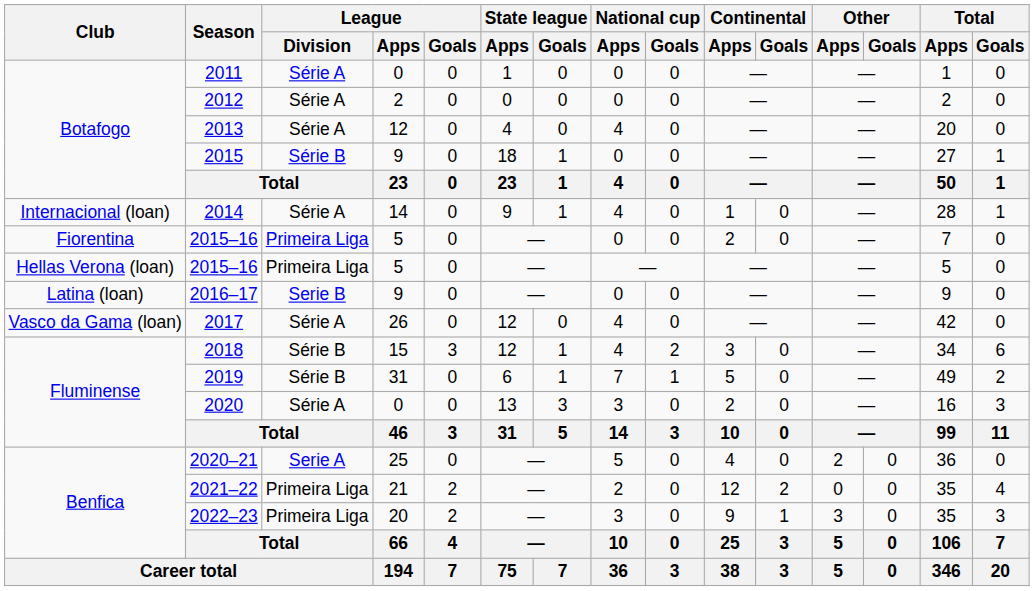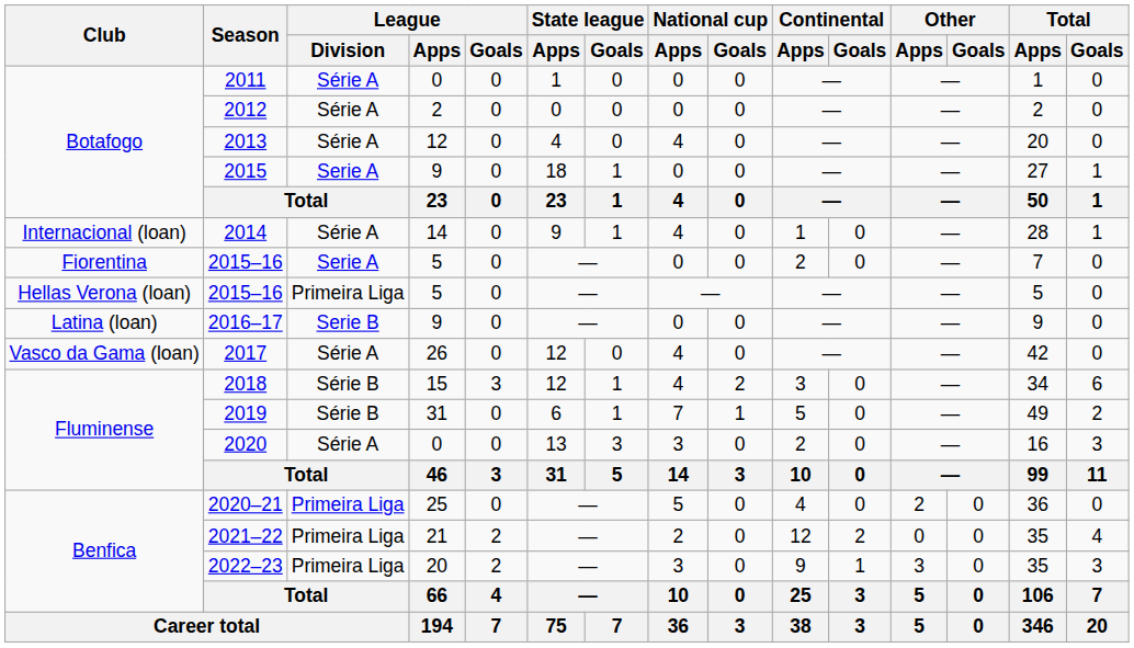 <table class="wikitable" style="text-align: center;">
 <tr>
 <th rowspan="2">Club</th>
 <th rowspan="2">Season</th>
 <th colspan="3">League</th>
 <th colspan="2">State league</th>
 <th colspan="2">National cup</th>
 <th colspan="2">Continental</th>
 <th colspan="2">Other</th>
 <th colspan="2">Total</th>
 </tr>
 <tr>
 <th>Division</th>
 <th>Apps</th>
 <th>Goals</th>
 <th>Apps</th>
 <th>Goals</th>
 <th>Apps</th>
 <th>Goals</th>
 <th>Apps</th>
 <th>Goals</th>
 <th>Apps</th>
 <th>Goals</th>
 <th>Apps</th>
 <th>Goals</th>
 </tr>
 <tr>
 <td rowspan="5"><a href='#'>Botafogo</a></td>
 <td><a href='#'>2011</a></td>
 <td><a href='#'>Série A</a></td>
 <td>0</td>
 <td>0</td>
 <td>1</td>
 <td>0</td>
 <td>0</td>
 <td>0</td>
 <td colspan="2">—</td>
 <td colspan="2">—</td>
 <td>1</td>
 <td>0</td>
 </tr>
 <tr>
 <td><a href='#'>2012</a></td>
 <td>Série A</td>
 <td>2</td>
 <td>0</td>
 <td>0</td>
 <td>0</td>
 <td>0</td>
 <td>0</td>
 <td colspan="2">—</td>
 <td colspan="2">—</td>
 <td>2</td>
 <td>0</td>
 </tr>
 <tr>
 <td><a href='#'>2013</a></td>
 <td>Série A</td>
 <td>12</td>
 <td>0</td>
 <td>4</td>
 <td>0</td>
 <td>4</td>
 <td>0</td>
 <td colspan="2">—</td>
 <td colspan="2">—</td>
 <td>20</td>
 <td>0</td>
 </tr>
 <tr>
 <td><a href='#'>2015</a></td>
-<td><a href='#'>Série B</a></td>
+<td><a href='#'>Serie A</a></td>
 <td>9</td>
 <td>0</td>
 <td>18</td>
 <td>1</td>
 <td>0</td>
 <td>0</td>
 <td colspan="2">—</td>
 <td colspan="2">—</td>
 <td>27</td>
 <td>1</td>
 </tr>
 <tr>
 <th colspan="2">Total</th>
 <th>23</th>
 <th>0</th>
 <th>23</th>
 <th>1</th>
 <th>4</th>
 <th>0</th>
 <th colspan="2">—</th>
 <th colspan="2">—</th>
 <th>50</th>
 <th>1</th>
 </tr>
 <tr>
 <td><a href='#'>Internacional</a> (loan)</td>
 <td><a href='#'>2014</a></td>
 <td>Série A</td>
 <td>14</td>
 <td>0</td>
 <td>9</td>
 <td>1</td>
 <td>4</td>
 <td>0</td>
 <td>1</td>
 <td>0</td>
 <td colspan="2">—</td>
 <td>28</td>
 <td>1</td>
 </tr>
 <tr>
 <td><a href='#'>Fiorentina</a></td>
 <td><a href='#'>2015–16</a></td>
-<td><a href='#'>Primeira Liga</a></td>
+<td><a href='#'>Serie A</a></td>
 <td>5</td>
 <td>0</td>
 <td colspan="2">—</td>
 <td>0</td>
 <td>0</td>
 <td>2</td>
 <td>0</td>
 <td colspan="2">—</td>
 <td>7</td>
 <td>0</td>
 </tr>
 <tr>
 <td><a href='#'>Hellas Verona</a> (loan)</td>
 <td><a href='#'>2015–16</a></td>
 <td>Primeira Liga</td>
 <td>5</td>
 <td>0</td>
 <td colspan="2">—</td>
 <td colspan="2">—</td>
 <td colspan="2">—</td>
 <td colspan="2">—</td>
 <td>5</td>
 <td>0</td>
 </tr>
 <tr>
 <td><a href='#'>Latina</a> (loan)</td>
 <td><a href='#'>2016–17</a></td>
 <td><a href='#'>Serie B</a></td>
 <td>9</td>
 <td>0</td>
 <td colspan="2">—</td>
 <td>0</td>
 <td>0</td>
 <td colspan="2">—</td>
 <td colspan="2">—</td>
 <td>9</td>
 <td>0</td>
 </tr>
 <tr>
 <td><a href='#'>Vasco da Gama</a> (loan)</td>
 <td><a href='#'>2017</a></td>
 <td>Série A</td>
 <td>26</td>
 <td>0</td>
 <td>12</td>
 <td>0</td>
 <td>4</td>
 <td>0</td>
 <td colspan="2">—</td>
 <td colspan="2">—</td>
 <td>42</td>
 <td>0</td>
 </tr>
 <tr>
 <td rowspan="4"><a href='#'>Fluminense</a></td>
 <td><a href='#'>2018</a></td>
 <td>Série B</td>
 <td>15</td>
 <td>3</td>
 <td>12</td>
 <td>1</td>
 <td>4</td>
 <td>2</td>
 <td>3</td>
 <td>0</td>
 <td colspan="2">—</td>
 <td>34</td>
 <td>6</td>
 </tr>
 <tr>
 <td><a href='#'>2019</a></td>
 <td>Série B</td>
 <td>31</td>
 <td>0</td>
 <td>6</td>
 <td>1</td>
 <td>7</td>
 <td>1</td>
 <td>5</td>
 <td>0</td>
 <td colspan="2">—</td>
 <td>49</td>
 <td>2</td>
 </tr>
 <tr>
 <td><a href='#'>2020</a></td>
 <td>Série A</td>
 <td>0</td>
 <td>0</td>
 <td>13</td>
 <td>3</td>
 <td>3</td>
 <td>0</td>
 <td>2</td>
 <td>0</td>
 <td colspan="2">—</td>
 <td>16</td>
 <td>3</td>
 </tr>
 <tr>
 <th colspan="2">Total</th>
 <th>46</th>
 <th>3</th>
 <th>31</th>
 <th>5</th>
 <th>14</th>
 <th>3</th>
 <th>10</th>
 <th>0</th>
 <th colspan="2">—</th>
 <th>99</th>
 <th>11</th>
 </tr>
 <tr>
 <td rowspan="4"><a href='#'>Benfica</a></td>
 <td><a href='#'>2020–21</a></td>
-<td><a href='#'>Serie A</a></td>
+<td><a href='#'>Primeira Liga</a></td>
 <td>25</td>
 <td>0</td>
 <td colspan="2">—</td>
 <td>5</td>
 <td>0</td>
 <td>4</td>
 <td>0</td>
 <td>2</td>
 <td>0</td>
 <td>36</td>
 <td>0</td>
 </tr>
 <tr>
 <td><a href='#'>2021–22</a></td>
 <td>Primeira Liga</td>
 <td>21</td>
 <td>2</td>
 <td colspan="2">—</td>
 <td>2</td>
 <td>0</td>
 <td>12</td>
 <td>2</td>
 <td>0</td>
 <td>0</td>
 <td>35</td>
 <td>4</td>
 </tr>
 <tr>
 <td><a href='#'>2022–23</a></td>
 <td>Primeira Liga</td>
 <td>20</td>
 <td>2</td>
 <td colspan="2">—</td>
 <td>3</td>
 <td>0</td>
 <td>9</td>
 <td>1</td>
 <td>3</td>
 <td>0</td>
 <td>35</td>
 <td>3</td>
 </tr>
 <tr>
 <th colspan="2">Total</th>
 <th>66</th>
 <th>4</th>
 <th colspan="2">—</th>
 <th>10</th>
 <th>0</th>
 <th>25</th>
 <th>3</th>
 <th>5</th>
 <th>0</th>
 <th>106</th>
 <th>7</th>
 </tr>
 <tr>
 <th colspan="3">Career total</th>
 <th>194</th>
 <th>7</th>
 <th>75</th>
 <th>7</th>
 <th>36</th>
 <th>3</th>
 <th>38</th>
 <th>3</th>
 <th>5</th>
 <th>0</th>
 <th>346</th>
 <th>20</th>
 </tr>
 </table>
